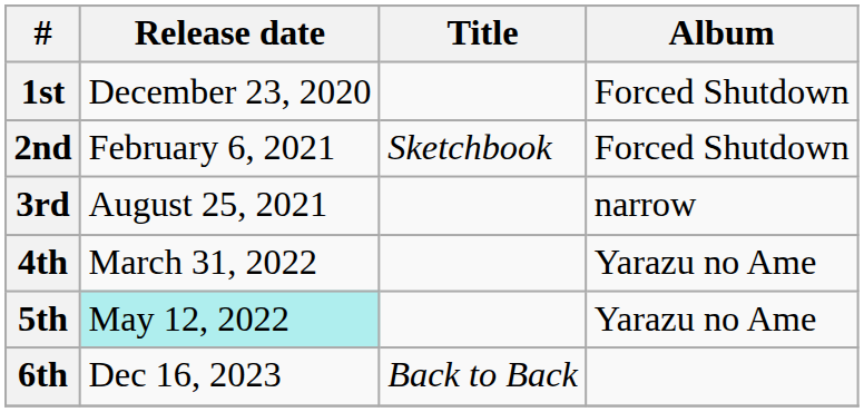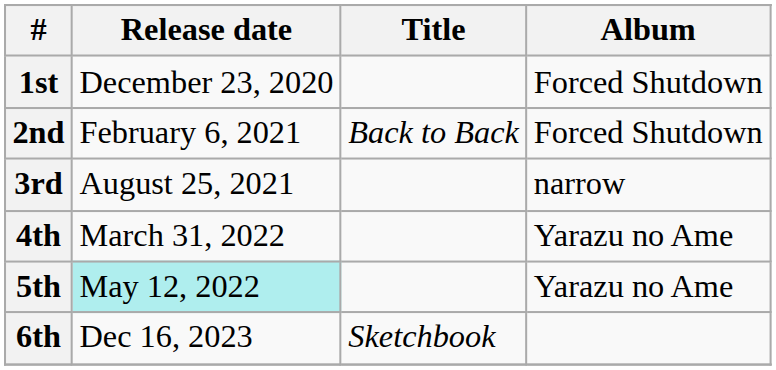 <table class="wikitable">
 <tr>
 </tr>
 <tr>
 <th scope="col">#</th>
 <th scope="col">Release date</th>
 <th scope="col">Title</th>
 <th scope="col">Album</th>
 </tr>
 <tr>
 <th>1st</th>
 <td>December 23, 2020</td>
 <td></td>
 <td>Forced Shutdown</td>
 </tr>
 <tr>
 <th>2nd</th>
 <td>February 6, 2021</td>
-<td><em>Sketchbook</em></td>
+<td><em>Back to Back</em></td>
 <td>Forced Shutdown</td>
 </tr>
 <tr>
 <th>3rd</th>
 <td>August 25, 2021</td>
 <td></td>
 <td>narrow</td>
 </tr>
 <tr>
 <th>4th</th>
 <td>March 31, 2022</td>
 <td></td>
 <td>Yarazu no Ame</td>
 </tr>
 <tr>
 <th>5th</th>
 <td style="background: paleturquoise;">May 12, 2022</td>
 <td></td>
 <td>Yarazu no Ame</td>
 </tr>
 <tr>
 <th>6th</th>
 <td>Dec 16, 2023</td>
-<td><em>Back to Back</em></td>
+<td><em>Sketchbook</em></td>
 <td></td>
 </tr>
 <tr>
 </tr>
 </table>
